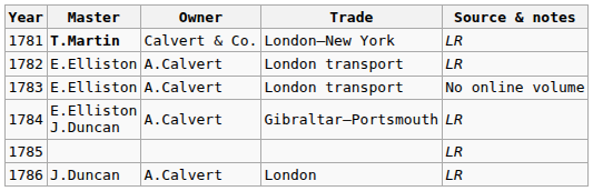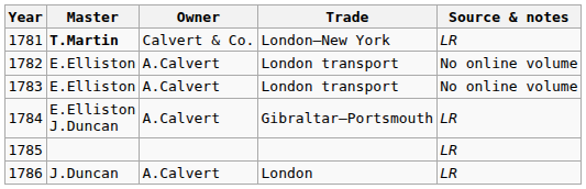 <table class=" wikitable">
 <tr>
 <th>Year</th>
 <th>Master</th>
 <th>Owner</th>
 <th>Trade</th>
 <th>Source & notes</th>
 </tr>
 <tr>
 <td>1781</td>
 <td><strong>T.Martin</strong></td>
 <td>Calvert & Co.</td>
 <td>London–New York</td>
 <td><em>LR</em></td>
 </tr>
 <tr>
 <td>1782</td>
 <td>E.Elliston</td>
 <td>A.Calvert</td>
 <td>London transport</td>
-<td><em>LR</em></td>
+<td>No online volume</td>
 </tr>
 <tr>
 <td>1783</td>
 <td>E.Elliston</td>
 <td>A.Calvert</td>
 <td>London transport</td>
 <td>No online volume</td>
 </tr>
 <tr>
 <td>1784</td>
 <td>E.Elliston<br>J.Duncan</td>
 <td>A.Calvert</td>
 <td>Gibraltar–Portsmouth</td>
 <td><em>LR</em></td>
 </tr>
 <tr>
 <td>1785</td>
 <td></td>
 <td></td>
 <td></td>
 <td><em>LR</em></td>
 </tr>
 <tr>
 <td>1786</td>
 <td>J.Duncan</td>
 <td>A.Calvert</td>
 <td>London</td>
 <td><em>LR</em></td>
 </tr>
 <tr>
 </tr>
 </table>
